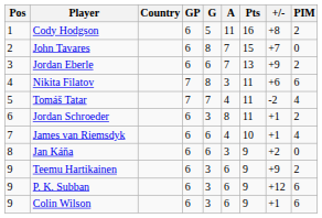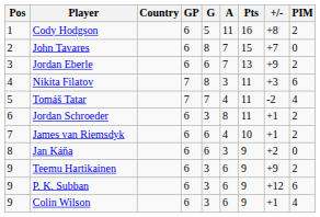 <table class="wikitable sortable">
 <tr>
 <th width=30>Pos</th>
 <th width=150>Player</th>
 <th>Country</th>
 <th width=20>GP</th>
 <th width=20>G</th>
 <th width=20>A</th>
 <th width=30>Pts</th>
 <th width=30>+/-</th>
 <th width=30>PIM</th>
 </tr>
 <tr>
 <td>1</td>
 <td align=left><a href='#'>Cody Hodgson</a></td>
 <td></td>
 <td>6</td>
 <td>5</td>
 <td>11</td>
 <td>16</td>
 <td>+8</td>
 <td>2</td>
 </tr>
 <tr>
 <td>2</td>
 <td align=left><a href='#'>John Tavares</a></td>
 <td></td>
 <td>6</td>
 <td>8</td>
 <td>7</td>
 <td>15</td>
 <td>+7</td>
 <td>0</td>
 </tr>
 <tr>
 <td>3</td>
 <td align=left><a href='#'>Jordan Eberle</a></td>
 <td></td>
 <td>6</td>
 <td>6</td>
 <td>7</td>
 <td>13</td>
 <td>+9</td>
 <td>2</td>
 </tr>
 <tr>
 <td>4</td>
 <td align=left><a href='#'>Nikita Filatov</a></td>
 <td></td>
 <td>7</td>
 <td>8</td>
 <td>3</td>
 <td>11</td>
-<td>+6</td>
+<td>+3</td>
 <td>6</td>
 </tr>
 <tr>
 <td>5</td>
 <td align=left><a href='#'>Tomáš Tatar</a></td>
 <td></td>
 <td>7</td>
 <td>7</td>
 <td>4</td>
 <td>11</td>
 <td>-2</td>
 <td>4</td>
 </tr>
 <tr>
 <td>6</td>
 <td align=left><a href='#'>Jordan Schroeder</a></td>
 <td></td>
 <td>6</td>
 <td>3</td>
 <td>8</td>
 <td>11</td>
 <td>+1</td>
 <td>2</td>
 </tr>
 <tr>
 <td>7</td>
 <td align=left><a href='#'>James van Riemsdyk</a></td>
 <td></td>
 <td>6</td>
 <td>6</td>
 <td>4</td>
 <td>10</td>
 <td>+1</td>
-<td>4</td>
+<td>2</td>
 </tr>
 <tr>
 <td>8</td>
 <td align=left><a href='#'>Jan Káňa</a></td>
 <td></td>
 <td>6</td>
 <td>6</td>
 <td>3</td>
 <td>9</td>
 <td>+2</td>
 <td>0</td>
 </tr>
 <tr>
 <td>9</td>
 <td align=left><a href='#'>Teemu Hartikainen</a></td>
 <td></td>
 <td>6</td>
 <td>3</td>
 <td>6</td>
 <td>9</td>
 <td>+9</td>
 <td>2</td>
 </tr>
 <tr>
 <td>9</td>
 <td align=left><a href='#'>P. K. Subban</a></td>
 <td></td>
 <td>6</td>
 <td>3</td>
 <td>6</td>
 <td>9</td>
 <td>+12</td>
 <td>6</td>
 </tr>
 <tr>
 <td>9</td>
 <td align=left><a href='#'>Colin Wilson</a></td>
 <td></td>
 <td>6</td>
 <td>3</td>
 <td>6</td>
 <td>9</td>
 <td>+1</td>
-<td>6</td>
+<td>4</td>
 </tr>
 </table>
